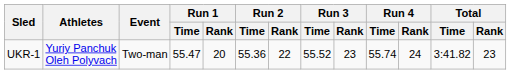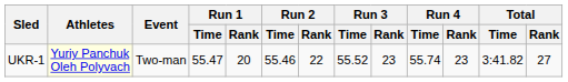 <table class="wikitable" border="1" style="font-size:90%">
 <tr>
 <th rowspan="2">Sled</th>
 <th rowspan="2">Athletes</th>
 <th rowspan="2">Event</th>
 <th colspan="2">Run 1</th>
 <th colspan="2">Run 2</th>
 <th colspan="2">Run 3</th>
 <th colspan="2">Run 4</th>
 <th colspan="2">Total</th>
 </tr>
 <tr>
 <th>Time</th>
 <th>Rank</th>
 <th>Time</th>
 <th>Rank</th>
 <th>Time</th>
 <th>Rank</th>
 <th>Time</th>
 <th>Rank</th>
 <th>Time</th>
 <th>Rank</th>
 </tr>
 <tr>
 <td align="center">UKR-1</td>
-<td><a href='#'>Yuriy Panchuk</a><br><a href='#'>Oleh Polyvach</a></td>
+<td style="background: lightyellow;"><a href='#'>Yuriy Panchuk</a><br><a href='#'>Oleh Polyvach</a></td>
 <td>Two-man</td>
 <td align="center">55.47</td>
 <td align="center">20</td>
-<td align="center">55.36</td>
+<td align="center">55.46</td>
 <td align="center">22</td>
 <td align="center">55.52</td>
 <td align="center">23</td>
 <td align="center">55.74</td>
-<td align="center">24</td>
+<td align="center">23</td>
 <td align="center">3:41.82</td>
-<td align="center">23</td>
+<td align="center">27</td>
 </tr>
 </table>
